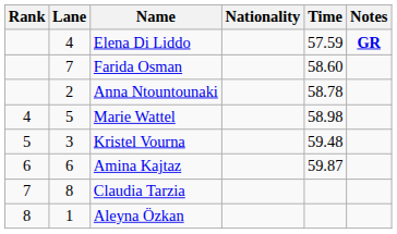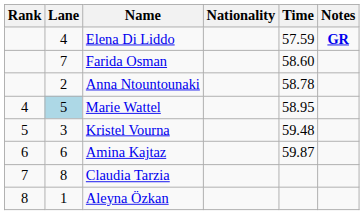 <table class="wikitable sortable" style="text-align:center">
 <tr>
 <th>Rank</th>
 <th>Lane</th>
 <th>Name</th>
 <th>Nationality</th>
 <th>Time</th>
 <th>Notes</th>
 </tr>
 <tr>
 <td></td>
 <td>4</td>
 <td align="left"><a href='#'>Elena Di Liddo</a></td>
 <td align="left"></td>
 <td>57.59</td>
 <td><strong><a href='#'>GR</a></strong></td>
 </tr>
 <tr>
 <td></td>
 <td>7</td>
 <td align="left"><a href='#'>Farida Osman</a></td>
 <td align="left"></td>
 <td>58.60</td>
 <td></td>
 </tr>
 <tr>
 <td></td>
 <td>2</td>
 <td align="left"><a href='#'>Anna Ntountounaki</a></td>
 <td align="left"></td>
 <td>58.78</td>
 <td></td>
 </tr>
 <tr>
 <td>4</td>
-<td>5</td>
+<td style="background: lightblue;">5</td>
 <td align="left"><a href='#'>Marie Wattel</a></td>
 <td align="left"></td>
-<td>58.98</td>
+<td>58.95</td>
 <td></td>
 </tr>
 <tr>
 <td>5</td>
 <td>3</td>
 <td align="left"><a href='#'>Kristel Vourna</a></td>
 <td align="left"></td>
 <td>59.48</td>
 <td></td>
 </tr>
 <tr>
 <td>6</td>
 <td>6</td>
 <td align="left"><a href='#'>Amina Kajtaz</a></td>
 <td align="left"></td>
 <td>59.87</td>
 <td></td>
 </tr>
 <tr>
 <td>7</td>
 <td>8</td>
 <td align="left"><a href='#'>Claudia Tarzia</a></td>
 <td align="left"></td>
 <td></td>
 <td></td>
 </tr>
 <tr>
 <td>8</td>
 <td>1</td>
 <td align="left"><a href='#'>Aleyna Özkan</a></td>
 <td align="left"></td>
 <td></td>
 <td></td>
 </tr>
 </table>
